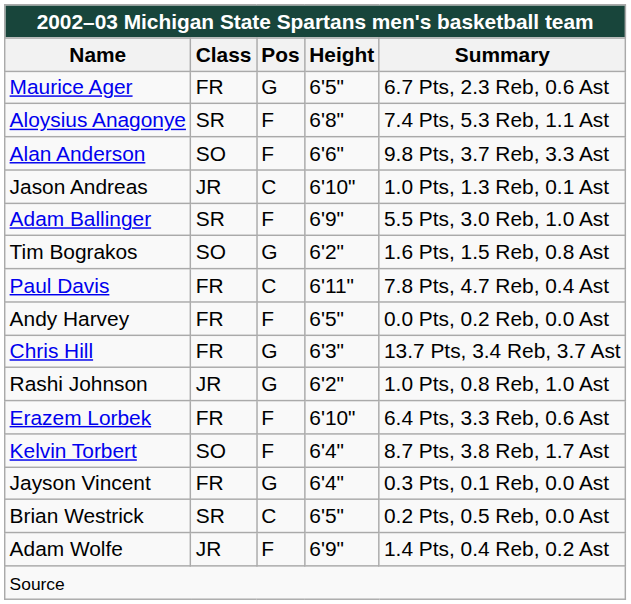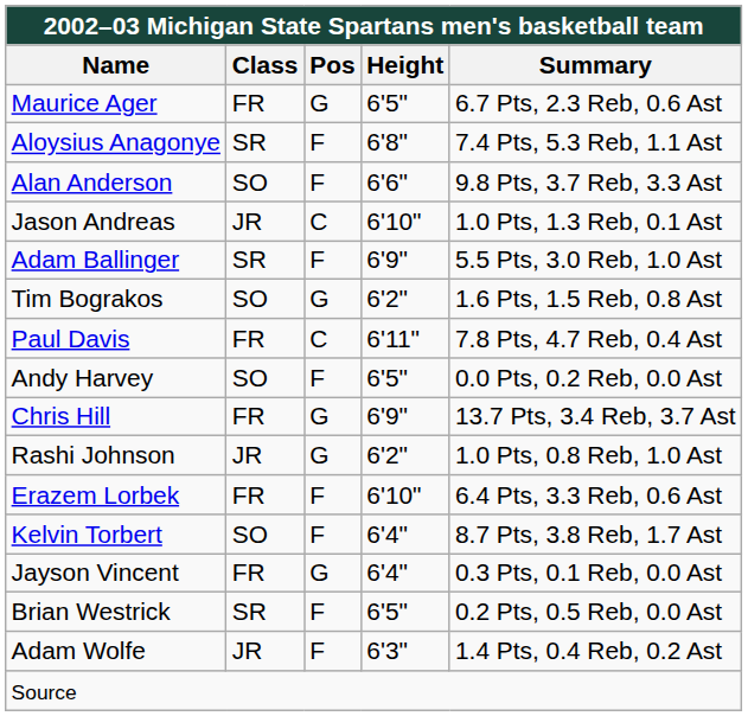 <table class="wikitable" style="font-size: 90%"|->
 <tr>
 <th colspan=9 style="background:#18453b; color:#FFFFFF;">2002–03 Michigan State Spartans men's basketball team</th>
 </tr>
 <tr>
 <th>Name</th>
 <th>Class</th>
 <th>Pos</th>
 <th>Height</th>
 <th>Summary</th>
 </tr>
 <tr>
 <td><a href='#'>Maurice Ager</a></td>
 <td>FR</td>
 <td>G</td>
 <td>6'5"</td>
 <td>6.7 Pts, 2.3 Reb, 0.6 Ast</td>
 </tr>
 <tr>
 <td><a href='#'>Aloysius Anagonye</a></td>
 <td>SR</td>
 <td>F</td>
 <td>6'8"</td>
 <td>7.4 Pts, 5.3 Reb, 1.1 Ast</td>
 </tr>
 <tr>
 <td><a href='#'>Alan Anderson</a></td>
 <td>SO</td>
 <td>F</td>
 <td>6'6"</td>
 <td>9.8 Pts, 3.7 Reb, 3.3 Ast</td>
 </tr>
 <tr>
 <td>Jason Andreas</td>
 <td>JR</td>
 <td>C</td>
 <td>6'10"</td>
 <td>1.0 Pts, 1.3 Reb, 0.1 Ast</td>
 </tr>
 <tr>
 <td><a href='#'>Adam Ballinger</a></td>
 <td>SR</td>
 <td>F</td>
 <td>6'9"</td>
 <td>5.5 Pts, 3.0 Reb, 1.0 Ast</td>
 </tr>
 <tr>
 <td>Tim Bograkos</td>
 <td>SO</td>
 <td>G</td>
 <td>6'2"</td>
 <td>1.6 Pts, 1.5 Reb, 0.8 Ast</td>
 </tr>
 <tr>
 <td><a href='#'>Paul Davis</a></td>
 <td>FR</td>
 <td>C</td>
 <td>6'11"</td>
 <td>7.8 Pts, 4.7 Reb, 0.4 Ast</td>
 </tr>
 <tr>
 <td>Andy Harvey</td>
-<td>FR</td>
+<td>SO</td>
 <td>F</td>
 <td>6'5"</td>
 <td>0.0 Pts, 0.2 Reb, 0.0 Ast</td>
 </tr>
 <tr>
 <td><a href='#'>Chris Hill</a></td>
 <td>FR</td>
 <td>G</td>
-<td>6'3"</td>
+<td>6'9"</td>
 <td>13.7 Pts, 3.4 Reb, 3.7 Ast</td>
 </tr>
 <tr>
 <td>Rashi Johnson</td>
 <td>JR</td>
 <td>G</td>
 <td>6'2"</td>
 <td>1.0 Pts, 0.8 Reb, 1.0 Ast</td>
 </tr>
 <tr>
 <td><a href='#'>Erazem Lorbek</a></td>
 <td>FR</td>
 <td>F</td>
 <td>6'10"</td>
 <td>6.4 Pts, 3.3 Reb, 0.6 Ast</td>
 </tr>
 <tr>
 <td><a href='#'>Kelvin Torbert</a></td>
 <td>SO</td>
 <td>F</td>
 <td>6'4"</td>
 <td>8.7 Pts, 3.8 Reb, 1.7 Ast</td>
 </tr>
 <tr>
 <td>Jayson Vincent</td>
 <td>FR</td>
 <td>G</td>
 <td>6'4"</td>
 <td>0.3 Pts, 0.1 Reb, 0.0 Ast</td>
 </tr>
 <tr>
 <td>Brian Westrick</td>
 <td>SR</td>
-<td>C</td>
+<td>F</td>
 <td>6'5"</td>
 <td>0.2 Pts, 0.5 Reb, 0.0 Ast</td>
 </tr>
 <tr>
 <td>Adam Wolfe</td>
 <td>JR</td>
 <td>F</td>
-<td>6'9"</td>
+<td>6'3"</td>
 <td>1.4 Pts, 0.4 Reb, 0.2 Ast</td>
 </tr>
 <tr>
 <td colspan=9><small>Source</small></td>
 </tr>
 </table>
